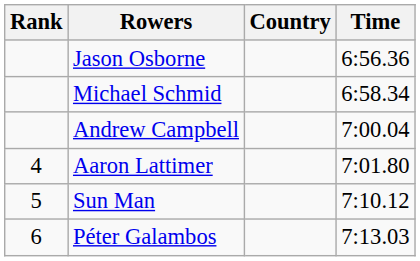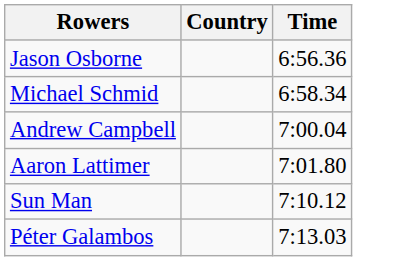 <table class="wikitable" style="text-align:center">
 <tr>
-<th>Rank</th>
 <th>Rowers</th>
 <th>Country</th>
 <th>Time</th>
 </tr>
 <tr>
-<td></td>
 <td align="left"><a href='#'>Jason Osborne</a></td>
 <td align="left"></td>
 <td>6:56.36</td>
 </tr>
 <tr>
-<td></td>
 <td align="left"><a href='#'>Michael Schmid</a></td>
 <td align="left"></td>
 <td>6:58.34</td>
 </tr>
 <tr>
-<td></td>
 <td align="left"><a href='#'>Andrew Campbell</a></td>
 <td align="left"></td>
 <td>7:00.04</td>
 </tr>
 <tr>
-<td>4</td>
 <td align="left"><a href='#'>Aaron Lattimer</a></td>
 <td align="left"></td>
 <td>7:01.80</td>
 </tr>
 <tr>
-<td>5</td>
 <td align="left"><a href='#'>Sun Man</a></td>
 <td align="left"></td>
 <td>7:10.12</td>
 </tr>
 <tr>
-<td>6</td>
 <td align="left"><a href='#'>Péter Galambos</a></td>
 <td align="left"></td>
 <td>7:13.03</td>
 </tr>
 </table>
